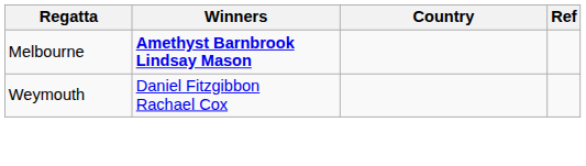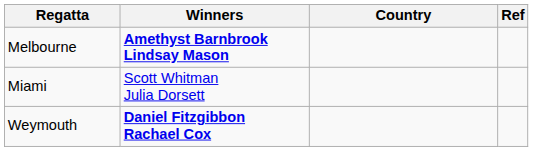 <table class="wikitable">
 <tr>
 <th width=120>Regatta</th>
 <th width=200px>Winners</th>
 <th width=200px>Country</th>
 <th>Ref</th>
 </tr>
 <tr>
 <td>Melbourne</td>
 <td><strong><a href='#'>Amethyst Barnbrook</a><br><a href='#'>Lindsay Mason</a></strong></td>
 <td></td>
 <td></td>
 </tr>
 <tr>
+<td>Miami</td>
+<td><a href='#'>Scott Whitman</a><br><a href='#'>Julia Dorsett</a></td>
+<td></td>
+<td></td>
+</tr>
+<tr>
 <td>Weymouth</td>
-<td><a href='#'>Daniel Fitzgibbon</a><br><a href='#'>Rachael Cox</a></td>
+<td><strong><a href='#'>Daniel Fitzgibbon</a><br><a href='#'>Rachael Cox</a></strong></td>
 <td></td>
 <td></td>
 </tr>
 </table>
